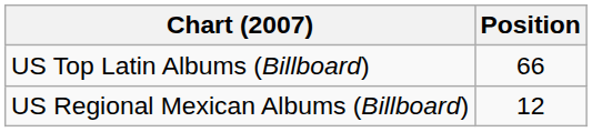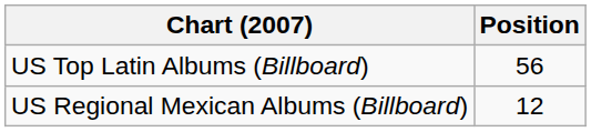 <table class="wikitable sortable">
 <tr>
 <th>Chart (2007)</th>
 <th>Position</th>
 </tr>
 <tr>
 <td>US Top Latin Albums (<em>Billboard</em>)</td>
-<td style="text-align:center;">66</td>
+<td style="text-align:center;">56</td>
 </tr>
 <tr>
 <td>US Regional Mexican Albums (<em>Billboard</em>)</td>
 <td style="text-align:center;">12</td>
 </tr>
 </table>
